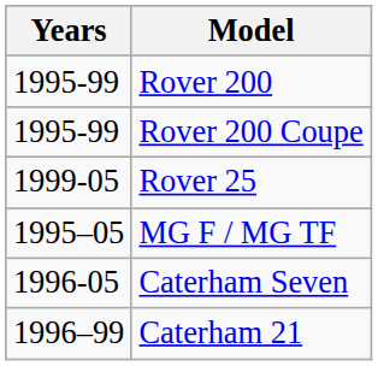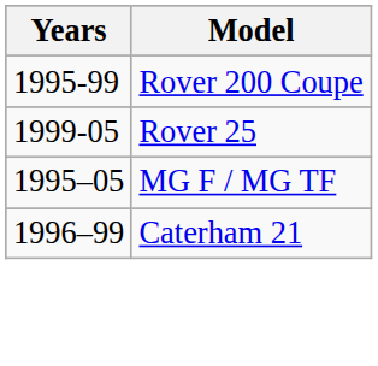 <table class="wikitable">
 <tr>
 <th>Years</th>
 <th>Model</th>
-</tr>
-<tr>
-<td>1995-99</td>
-<td><a href='#'>Rover 200</a></td>
 </tr>
 <tr>
 <td>1995-99</td>
 <td><a href='#'>Rover 200 Coupe</a></td>
 </tr>
 <tr>
 <td>1999-05</td>
 <td><a href='#'>Rover 25</a></td>
 </tr>
 <tr>
 <td>1995–05</td>
 <td><a href='#'>MG F / MG TF</a></td>
 </tr>
 <tr>
-<td>1996-05</td>
-<td><a href='#'>Caterham Seven</a></td>
-</tr>
-<tr>
 <td>1996–99</td>
 <td><a href='#'>Caterham 21</a></td>
 </tr>
 </table>
